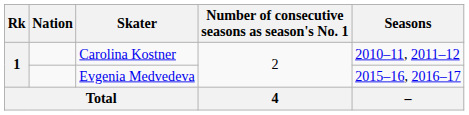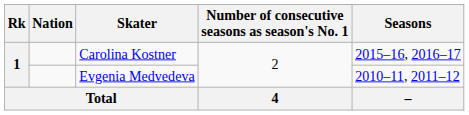 <table class="wikitable sortable">
 <tr>
 <th>Rk</th>
 <th>Nation</th>
 <th>Skater</th>
 <th>Number of consecutive<br>seasons as season's No. 1</th>
 <th>Seasons</th>
 </tr>
 <tr>
 <th rowspan="2">1</th>
 <td></td>
 <td><a href='#'>Carolina Kostner</a></td>
 <td rowspan="2" style="text-align: center;">2</td>
-<td><a href='#'>2010–11</a>, <a href='#'>2011–12</a></td>
+<td><a href='#'>2015–16</a>, <a href='#'>2016–17</a></td>
 </tr>
 <tr>
 <td></td>
 <td><a href='#'>Evgenia Medvedeva</a></td>
-<td><a href='#'>2015–16</a>, <a href='#'>2016–17</a></td>
+<td><a href='#'>2010–11</a>, <a href='#'>2011–12</a></td>
 </tr>
 <tr class="sortbottom">
 <th colspan="3">Total</th>
 <th>4</th>
 <th>–</th>
 </tr>
 </table>
